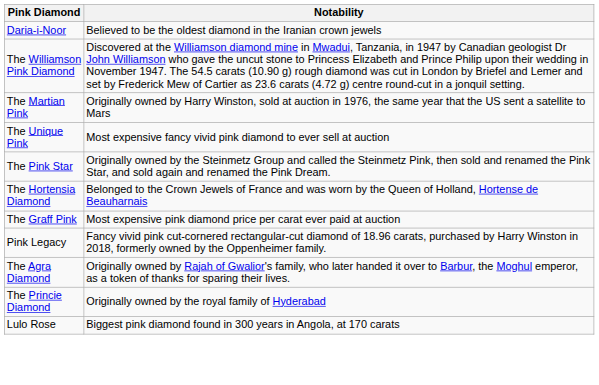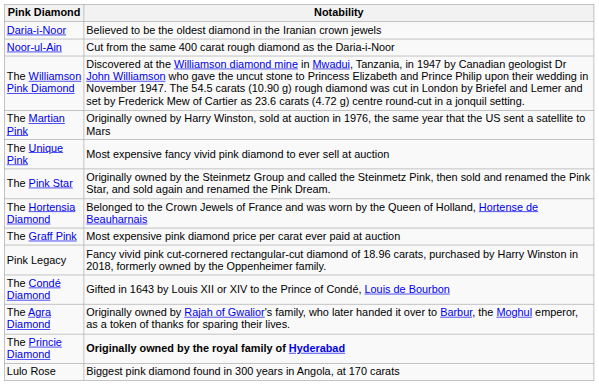 <table class="wikitable">
 <tr>
 <th>Pink Diamond</th>
 <th>Notability</th>
 </tr>
 <tr>
 <td><a href='#'>Daria-i-Noor</a></td>
 <td>Believed to be the oldest diamond in the Iranian crown jewels</td>
+</tr>
+<tr>
+<td><a href='#'>Noor-ul-Ain</a></td>
+<td>Cut from the same 400 carat rough diamond as the Daria-i-Noor</td>
 </tr>
 <tr>
 <td>The <a href='#'>Williamson Pink Diamond</a></td>
 <td>Discovered at the <a href='#'>Williamson diamond mine</a> in <a href='#'>Mwadui</a>, Tanzania, in 1947 by Canadian geologist Dr <a href='#'>John Williamson</a> who gave the uncut stone to Princess Elizabeth and Prince Philip upon their wedding in November 1947. The 54.5 carats (10.90 g) rough diamond was cut in London by Briefel and Lemer and set by Frederick Mew of Cartier as 23.6 carats (4.72 g) centre round-cut in a jonquil setting.</td>
 </tr>
 <tr>
 <td>The <a href='#'>Martian Pink</a></td>
 <td>Originally owned by Harry Winston, sold at auction in 1976, the same year that the US sent a satellite to Mars</td>
 </tr>
 <tr>
 <td>The <a href='#'>Unique Pink</a></td>
 <td>Most expensive fancy vivid pink diamond to ever sell at auction</td>
 </tr>
 <tr>
 <td>The <a href='#'>Pink Star</a></td>
 <td>Originally owned by the Steinmetz Group and called the Steinmetz Pink, then sold and renamed the Pink Star, and sold again and renamed the Pink Dream.</td>
 </tr>
 <tr>
 <td>The <a href='#'>Hortensia Diamond</a></td>
 <td>Belonged to the Crown Jewels of France and was worn by the Queen of Holland, <a href='#'>Hortense de Beauharnais</a></td>
 </tr>
 <tr>
 <td>The <a href='#'>Graff Pink</a></td>
 <td>Most expensive pink diamond price per carat ever paid at auction</td>
 </tr>
 <tr>
 <td>Pink Legacy</td>
 <td>Fancy vivid pink cut-cornered rectangular-cut diamond of 18.96 carats, purchased by Harry Winston in 2018, formerly owned by the Oppenheimer family.</td>
 </tr>
 <tr>
+<td>The <a href='#'>Condé Diamond</a></td>
+<td>Gifted in 1643 by Louis XII or XIV to the Prince of Condé, <a href='#'>Louis de Bourbon</a></td>
+</tr>
+<tr>
 <td>The <a href='#'>Agra Diamond</a></td>
 <td>Originally owned by <a href='#'>Rajah of Gwalior</a>'s family, who later handed it over to <a href='#'>Barbur</a>, the <a href='#'>Moghul</a> emperor, as a token of thanks for sparing their lives.</td>
 </tr>
 <tr>
 <td>The <a href='#'>Princie Diamond</a></td>
-<td>Originally owned by the royal family of <a href='#'>Hyderabad</a></td>
+<td><strong>Originally owned by the royal family of <a href='#'>Hyderabad</a></strong></td>
 </tr>
 <tr>
 <td>Lulo Rose</td>
 <td>Biggest pink diamond found in 300 years in Angola, at 170 carats</td>
 </tr>
 </table>
